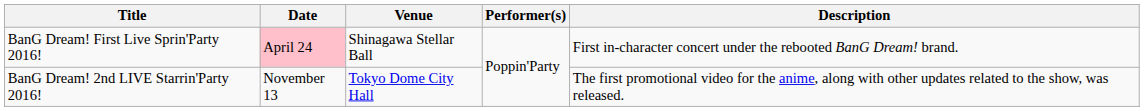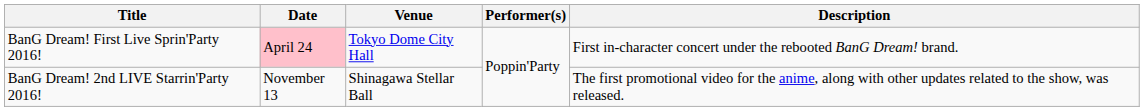 <table class="wikitable" text-align: center>
 <tr>
 <th>Title</th>
 <th>Date</th>
 <th>Venue</th>
 <th>Performer(s)</th>
 <th>Description</th>
 </tr>
 <tr>
 <td>BanG Dream! First Live Sprin'Party 2016!</td>
 <td style="background: pink;">April 24</td>
-<td>Shinagawa Stellar Ball</td>
+<td><a href='#'>Tokyo Dome City Hall</a></td>
 <td rowspan=2>Poppin'Party</td>
 <td>First in-character concert under the rebooted <em>BanG Dream!</em> brand.</td>
 </tr>
 <tr>
 <td>BanG Dream! 2nd LIVE Starrin'Party 2016!</td>
 <td>November 13</td>
-<td><a href='#'>Tokyo Dome City Hall</a></td>
+<td>Shinagawa Stellar Ball</td>
 <td>The first promotional video for the <a href='#'>anime</a>, along with other updates related to the show, was released.</td>
 </tr>
 </table>
